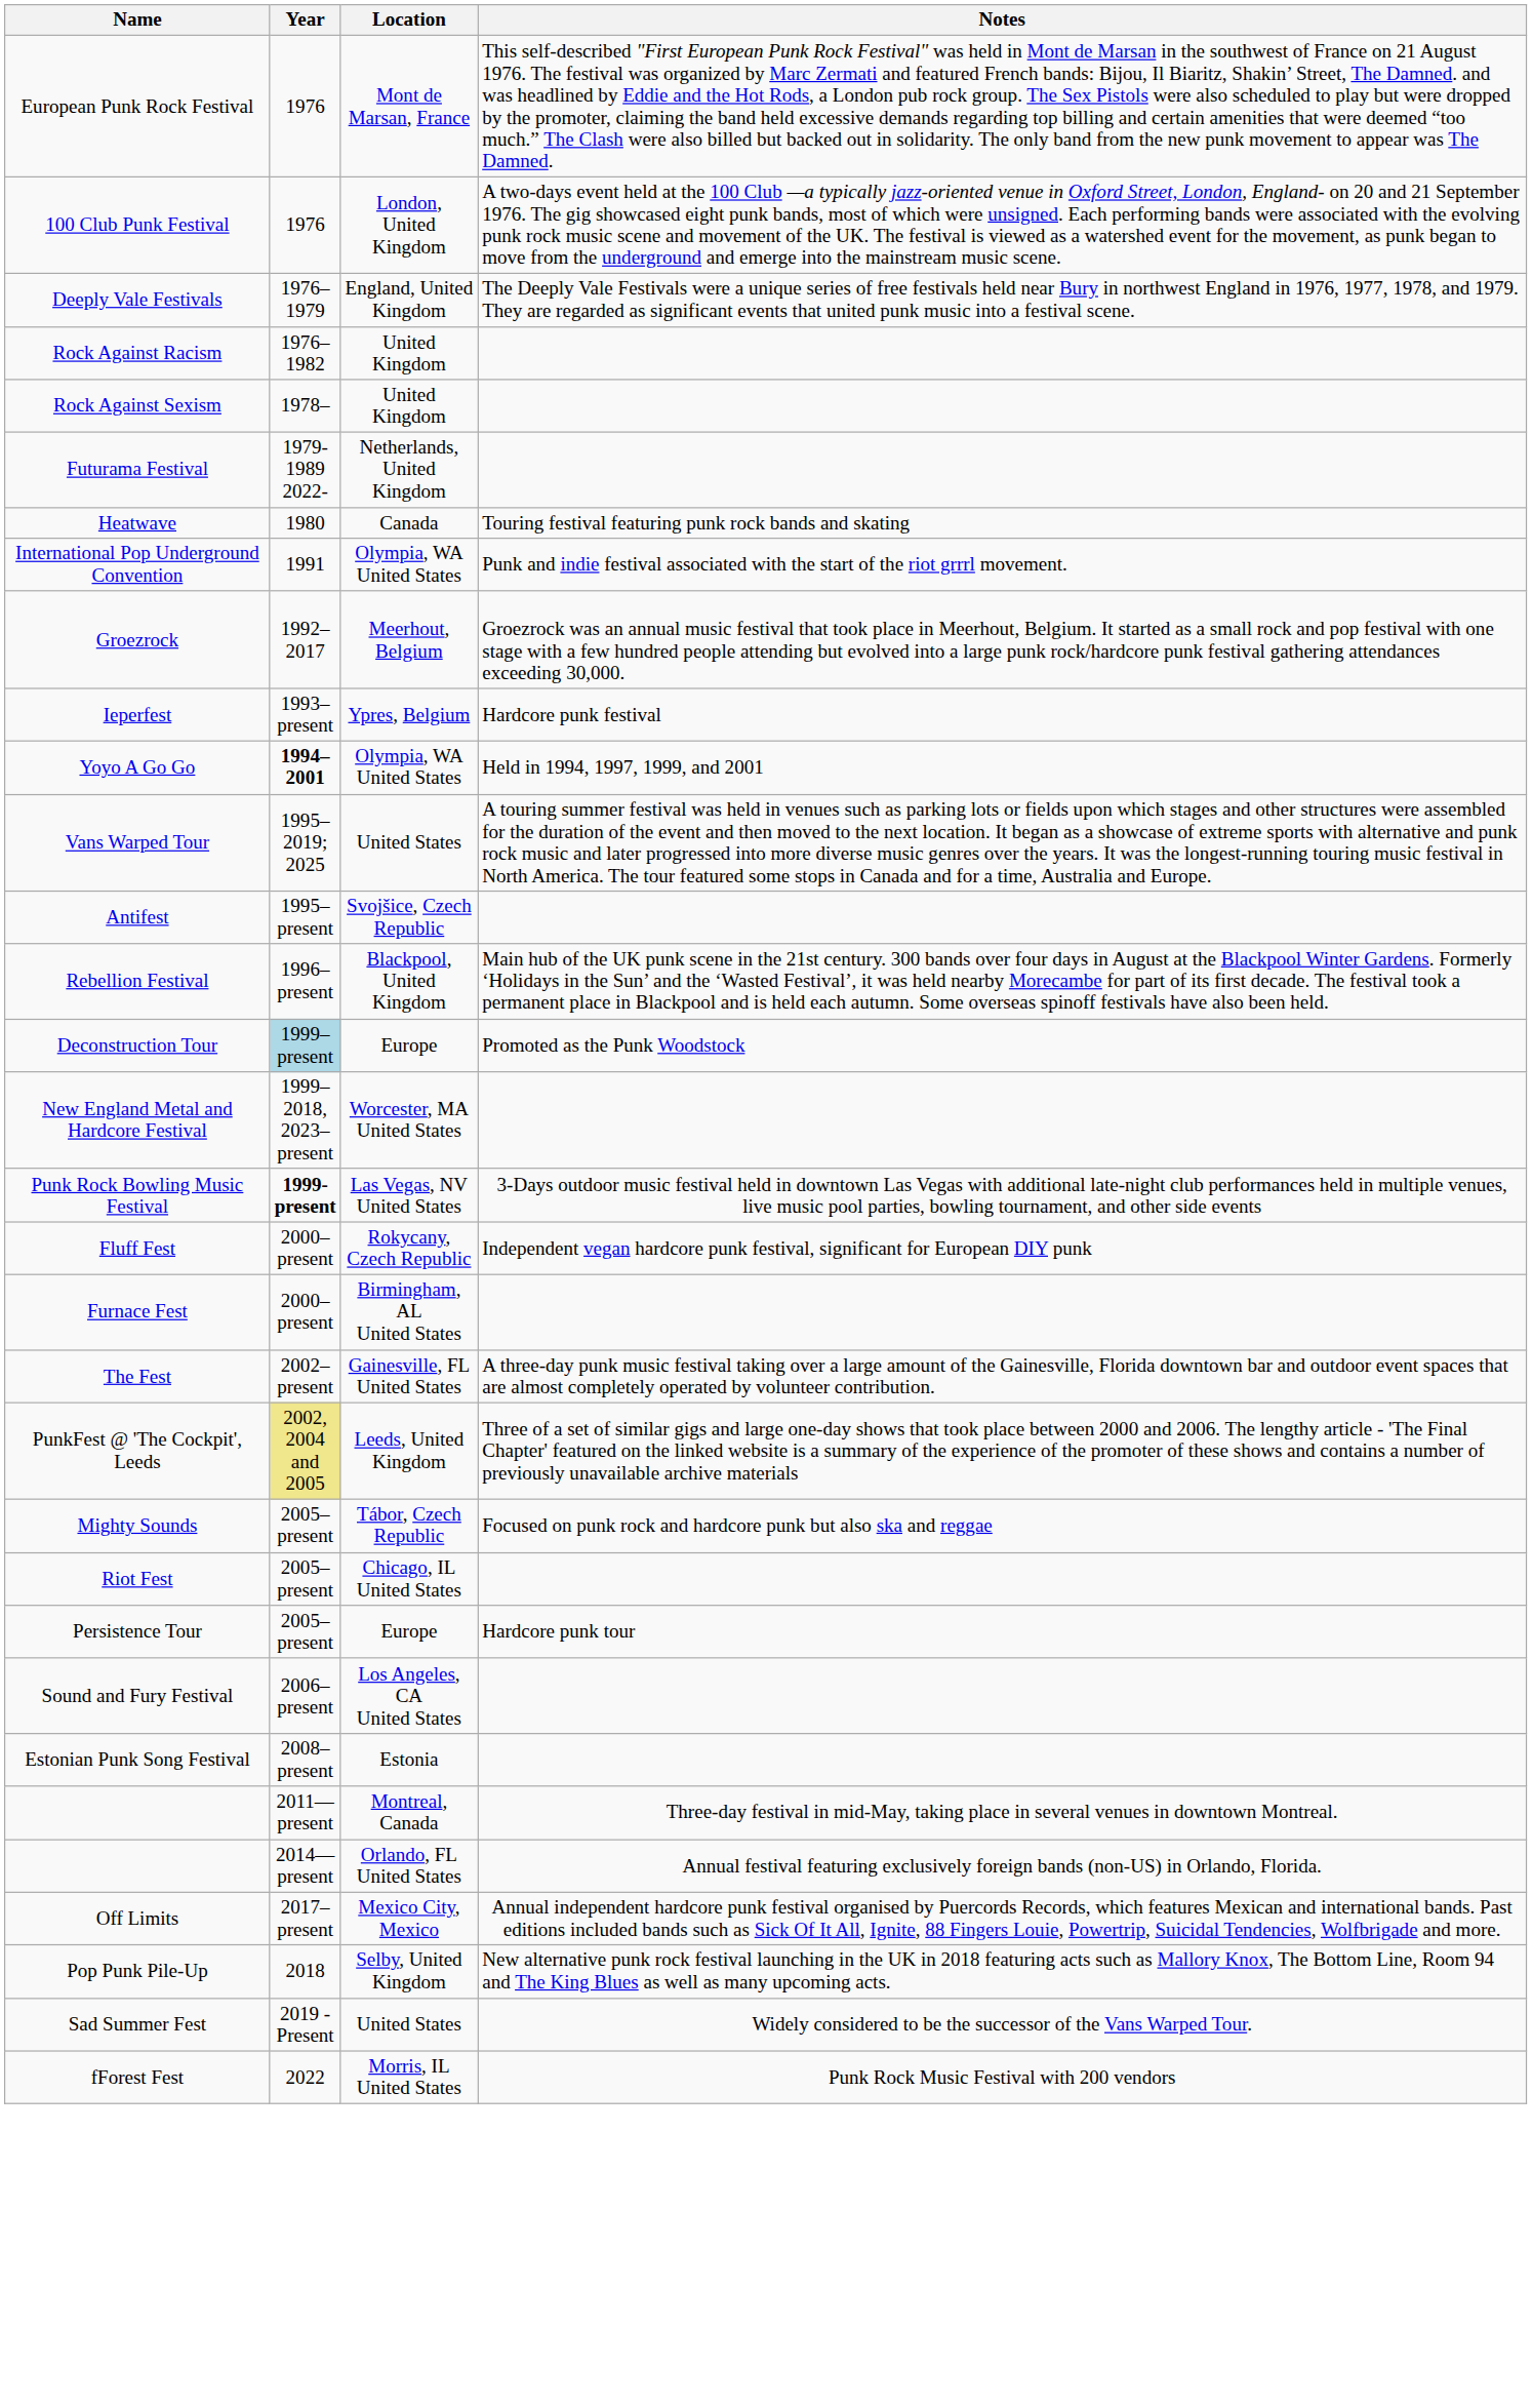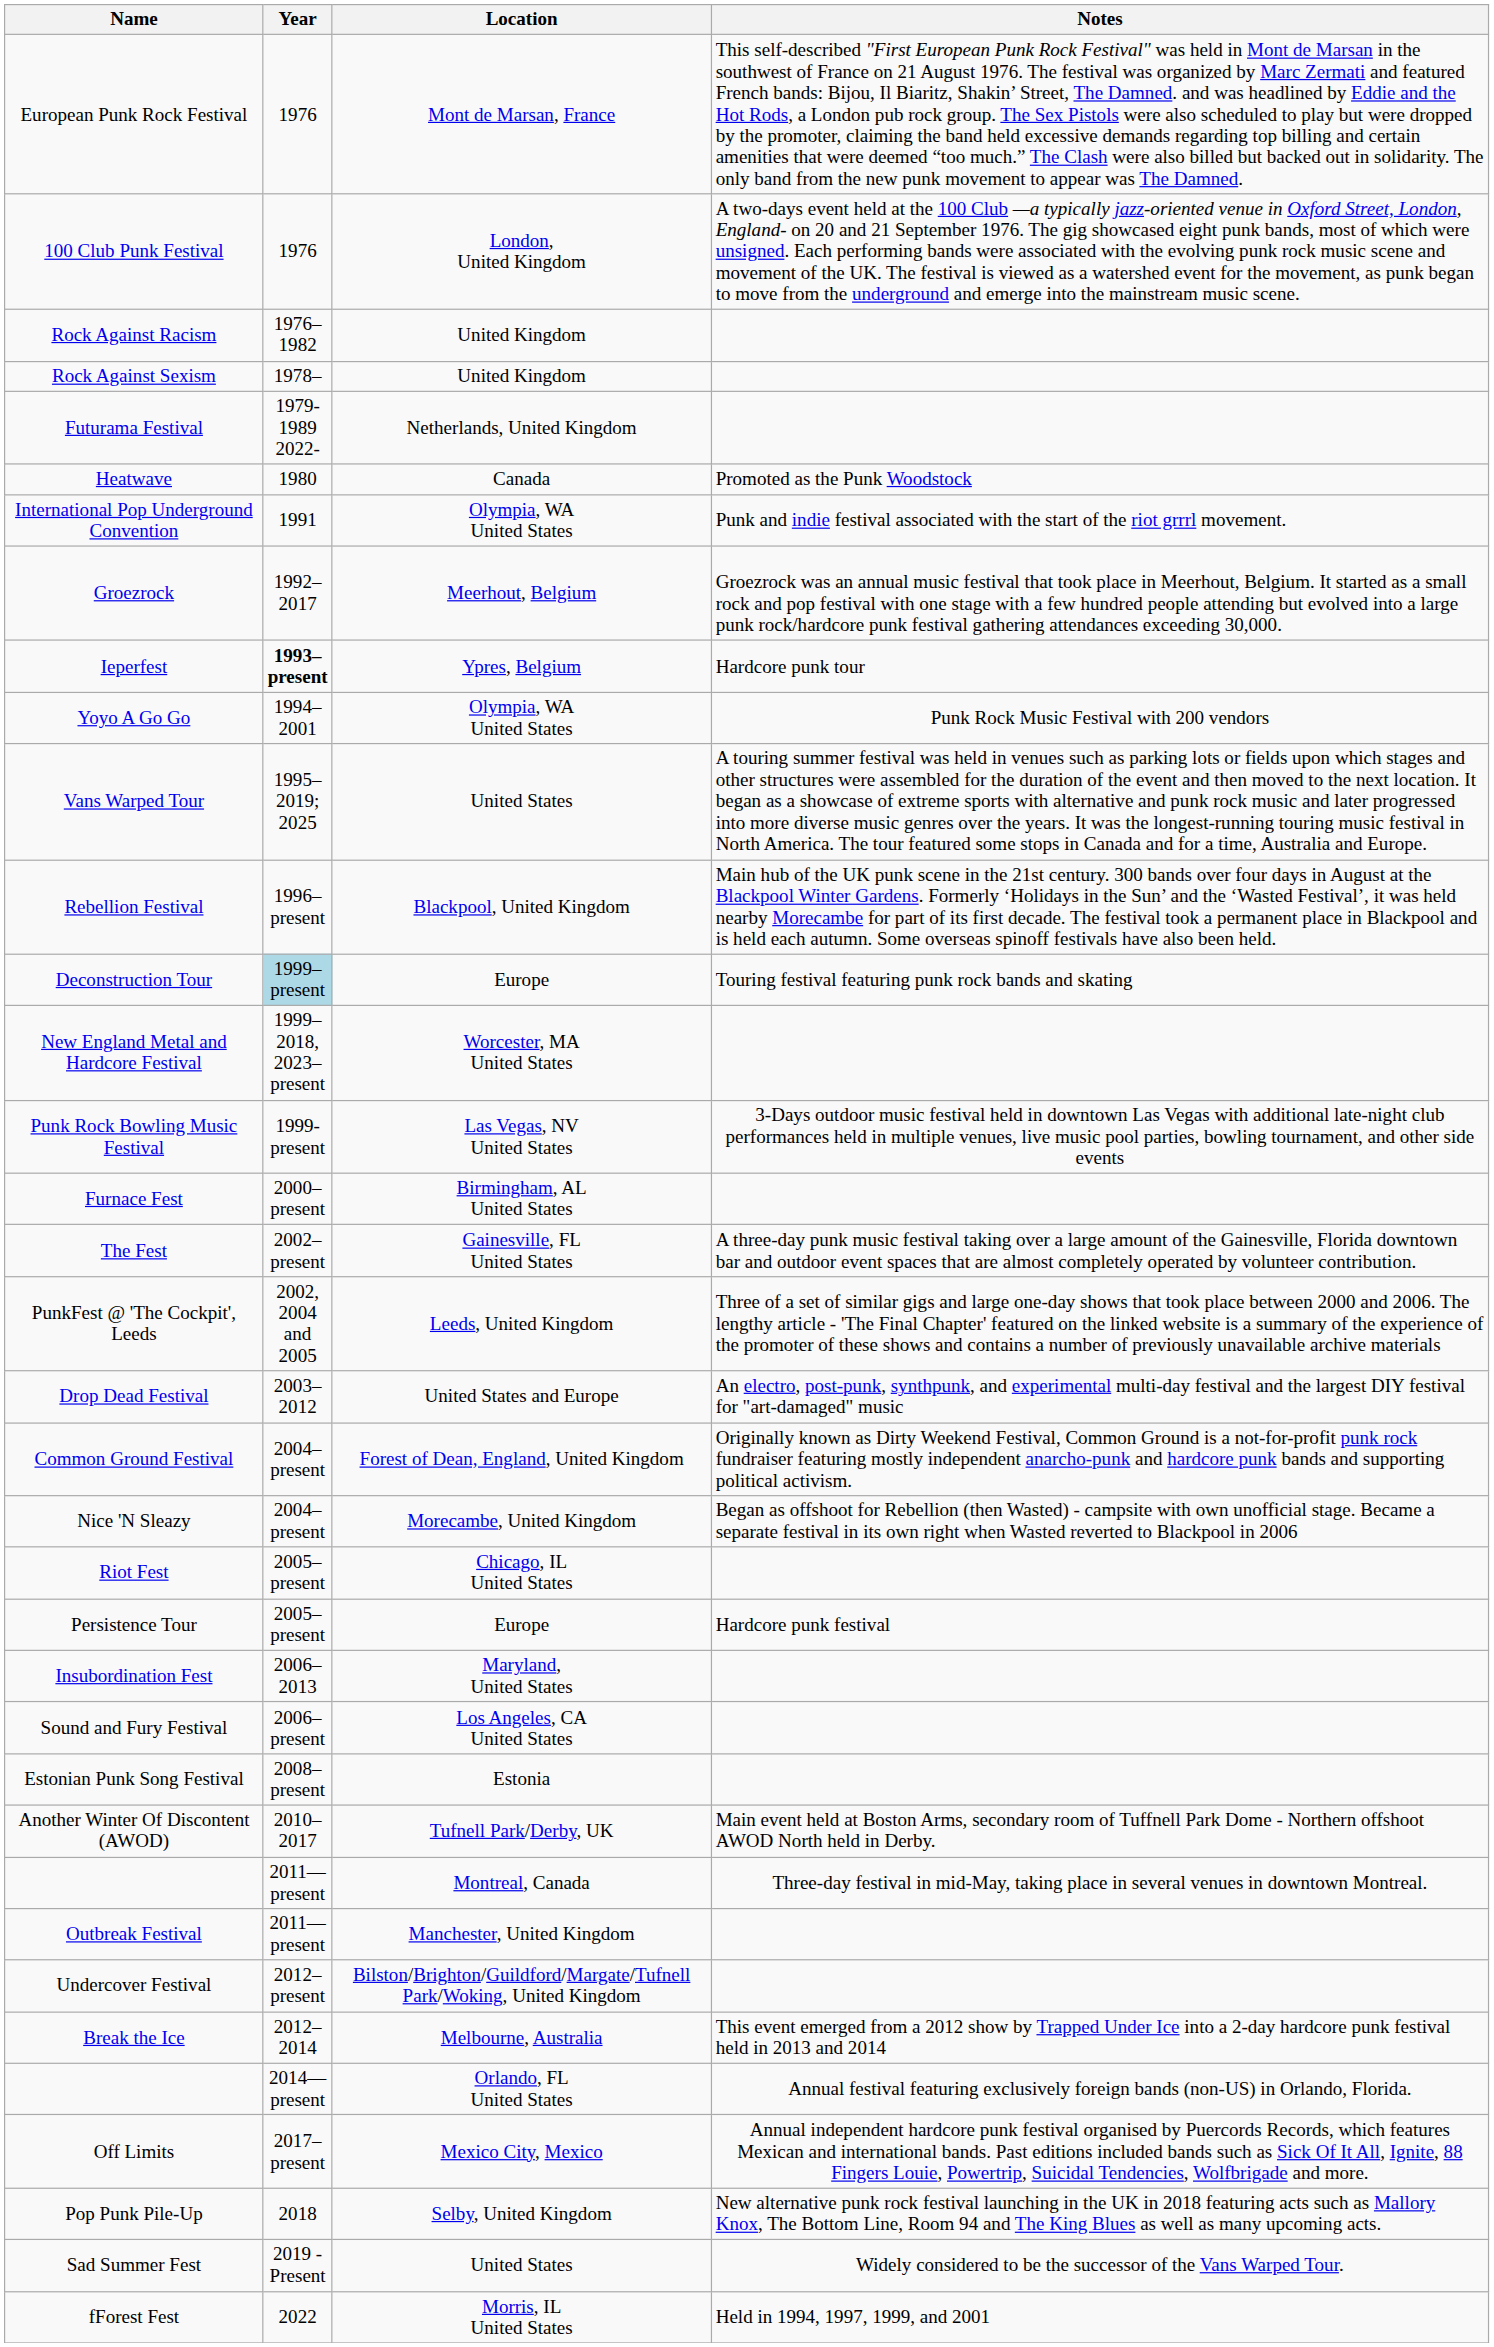 <table class="sortable wikitable" style="text-align:center;">
 <tr>
 <th style="width:210px;">Name</th>
 <th style="width:30px;">Year</th>
 <th>Location</th>
 <th>Notes</th>
 </tr>
 <tr>
 <td>European Punk Rock Festival</td>
 <td>1976</td>
 <td><a href='#'>Mont de Marsan</a>, <a href='#'>France</a></td>
 <td style="text-align:left">This self-described <i>"First European Punk Rock Festival"</i> was held in <a href='#'>Mont de Marsan</a> in the southwest of France on 21 August 1976. The festival was organized by <a href='#'>Marc Zermati</a> and featured French bands: Bijou, Il Biaritz, Shakin’ Street, <a href='#'>The Damned</a>. and was headlined by <a href='#'>Eddie and the Hot Rods</a>, a London pub rock group. <a href='#'>The Sex Pistols</a> were also scheduled to play but were dropped by the promoter, claiming the band held excessive demands regarding top billing and certain amenities that were deemed “too much.” <a href='#'>The Clash</a> were also billed but backed out in solidarity. The only band from the new punk movement to appear was <a href='#'>The Damned</a>.</td>
 </tr>
 <tr>
 <td><a href='#'>100 Club Punk Festival</a></td>
 <td>1976</td>
 <td><a href='#'>London</a>,<br>United Kingdom</td>
 <td style="text-align:left">A two-days event held at the <a href='#'>100 Club</a> <i>—a typically <a href='#'>jazz</a>-oriented venue in <a href='#'>Oxford Street, London</a>, England-</i> on 20 and 21 September 1976. The gig showcased eight punk bands, most of which were <a href='#'>unsigned</a>. Each performing bands were associated with the evolving punk rock music scene and movement of the UK. The festival is viewed as a watershed event for the movement, as punk began to move from the <a href='#'>underground</a> and emerge into the mainstream music scene.</td>
-</tr>
-<tr>
-<td><a href='#'>Deeply Vale Festivals</a></td>
-<td>1976–1979</td>
-<td>England, United Kingdom</td>
-<td style="text-align:left">The Deeply Vale Festivals were a unique series of free festivals held near <a href='#'>Bury</a> in northwest England in 1976, 1977, 1978, and 1979. They are regarded as significant events that united punk music into a festival scene.</td>
 </tr>
 <tr>
 <td><a href='#'>Rock Against Racism</a></td>
 <td>1976–1982</td>
 <td>United Kingdom</td>
 <td style="text-align:left"></td>
 </tr>
 <tr>
 <td><a href='#'>Rock Against Sexism</a></td>
 <td>1978–</td>
 <td>United Kingdom</td>
 <td style="text-align:left"></td>
 </tr>
 <tr>
 <td><a href='#'>Futurama Festival</a></td>
 <td>1979-1989 2022-</td>
 <td>Netherlands, United Kingdom</td>
 </tr>
 <tr>
 <td><a href='#'>Heatwave</a></td>
 <td>1980</td>
 <td>Canada</td>
-<td style="text-align:left">Touring festival featuring punk rock bands and skating</td>
+<td style="text-align:left">Promoted as the Punk <a href='#'>Woodstock</a></td>
 </tr>
 <tr>
 <td><a href='#'>International Pop Underground Convention</a></td>
 <td>1991</td>
 <td><a href='#'>Olympia</a>, WA<br>United States</td>
 <td style="text-align:left">Punk and <a href='#'>indie</a> festival associated with the start of the <a href='#'>riot grrrl</a> movement.</td>
 </tr>
 <tr>
 <td><a href='#'>Groezrock</a></td>
 <td>1992–2017</td>
 <td><a href='#'>Meerhout</a>, <a href='#'>Belgium</a></td>
 <td style="text-align:left"><br>Groezrock was an annual music festival that took place in Meerhout, Belgium. It started as a small rock and pop festival with one stage with a few hundred people attending but evolved into a large punk rock/hardcore punk festival gathering attendances exceeding 30,000.</td>
 </tr>
 <tr>
 <td><a href='#'>Ieperfest</a></td>
-<td>1993–present</td>
+<td><strong>1993–present</strong></td>
 <td><a href='#'>Ypres</a>, <a href='#'>Belgium</a></td>
-<td style="text-align:left">Hardcore punk festival</td>
+<td style="text-align:left">Hardcore punk tour</td>
 </tr>
 <tr>
 <td><a href='#'>Yoyo A Go Go</a></td>
-<td><strong>1994–2001</strong></td>
+<td>1994–2001</td>
 <td><a href='#'>Olympia</a>, WA<br>United States</td>
-<td style="text-align:left">Held in 1994, 1997, 1999, and 2001</td>
+<td>Punk Rock Music Festival with 200 vendors</td>
 </tr>
 <tr>
 <td><a href='#'>Vans Warped Tour</a></td>
 <td>1995–2019; 2025</td>
 <td>United States</td>
 <td style="text-align:left">A touring summer festival was held in venues such as parking lots or fields upon which stages and other structures were assembled for the duration of the event and then moved to the next location. It began as a showcase of extreme sports with alternative and punk rock music and later progressed into more diverse music genres over the years. It was the longest-running touring music festival in North America. The tour featured some stops in Canada and for a time, Australia and Europe.</td>
-</tr>
-<tr>
-<td><a href='#'>Antifest</a></td>
-<td>1995–present</td>
-<td><a href='#'>Svojšice</a>, <a href='#'>Czech Republic</a></td>
-<td style="text-align:left"></td>
 </tr>
 <tr>
 <td><a href='#'>Rebellion Festival</a></td>
 <td>1996–present</td>
 <td><a href='#'>Blackpool</a>, United Kingdom</td>
 <td style="text-align:left">Main hub of the UK punk scene in the 21st century.  300 bands over four days in August at the <a href='#'>Blackpool Winter Gardens</a>. Formerly ‘Holidays in the Sun’ and the ‘Wasted Festival’, it was held nearby <a href='#'>Morecambe</a> for part of its first decade.  The festival took a permanent place in Blackpool and is held each autumn. Some overseas spinoff festivals have also been held.</td>
 </tr>
 <tr>
 <td><a href='#'>Deconstruction Tour</a></td>
 <td style="background: lightblue;">1999–present</td>
 <td>Europe</td>
-<td style="text-align:left">Promoted as the Punk <a href='#'>Woodstock</a></td>
+<td style="text-align:left">Touring festival featuring punk rock bands and skating</td>
 </tr>
 <tr>
 <td><a href='#'>New England Metal and Hardcore Festival</a></td>
 <td>1999–2018, 2023–present</td>
 <td><a href='#'>Worcester</a>, MA<br>United States</td>
 <td style="text-align:left"></td>
 </tr>
 <tr>
 <td><a href='#'>Punk Rock Bowling Music Festival</a></td>
-<td><strong>1999-present</strong></td>
+<td>1999-present</td>
 <td><a href='#'>Las Vegas</a>, NV<br>United States</td>
 <td>3-Days outdoor music festival held in downtown Las Vegas with additional late-night club performances held in multiple venues, live music pool parties, bowling tournament, and other side events</td>
-</tr>
-<tr>
-<td><a href='#'>Fluff Fest</a></td>
-<td>2000–present</td>
-<td><a href='#'>Rokycany</a>, <a href='#'>Czech Republic</a></td>
-<td style="text-align:left">Independent <a href='#'>vegan</a> hardcore punk festival, significant for European <a href='#'>DIY</a> punk</td>
 </tr>
 <tr>
 <td><a href='#'>Furnace Fest</a></td>
 <td>2000–present</td>
 <td><a href='#'>Birmingham</a>, AL<br>United States</td>
 <td style="text-align:left"></td>
 </tr>
 <tr>
 <td><a href='#'>The Fest</a></td>
 <td>2002–present</td>
 <td><a href='#'>Gainesville</a>, FL<br>United States</td>
 <td style="text-align:left">A three-day punk music festival taking over a large amount of the Gainesville, Florida downtown bar and outdoor event spaces that are almost completely operated by volunteer contribution.</td>
 </tr>
 <tr>
 <td>PunkFest @ 'The Cockpit', Leeds</td>
-<td style="background: khaki;">2002, 2004 and 2005</td>
+<td>2002, 2004 and 2005</td>
 <td><a href='#'>Leeds</a>, United Kingdom</td>
 <td style="text-align:left">Three of a set of similar gigs and large one-day shows that took place between 2000 and 2006.  The lengthy article - 'The Final Chapter' featured on the linked website is a summary of the experience of the promoter of these shows and contains a number of previously unavailable archive materials</td>
 </tr>
 <tr>
-<td><a href='#'>Mighty Sounds</a></td>
-<td>2005–present</td>
-<td><a href='#'>Tábor</a>, <a href='#'>Czech Republic</a></td>
-<td style="text-align:left">Focused on punk rock and hardcore punk but also <a href='#'>ska</a> and <a href='#'>reggae</a></td>
+<td><a href='#'>Drop Dead Festival</a></td>
+<td>2003–2012</td>
+<td>United States and Europe</td>
+<td style="text-align:left">An <a href='#'>electro</a>, <a href='#'>post-punk</a>, <a href='#'>synthpunk</a>, and <a href='#'>experimental</a> multi-day festival and the largest DIY festival for "art-damaged" music</td>
+</tr>
+<tr>
+<td><a href='#'>Common Ground Festival</a></td>
+<td>2004–present</td>
+<td><a href='#'>Forest of Dean, England</a>, United Kingdom</td>
+<td style="text-align:left">Originally known as Dirty Weekend Festival, Common Ground is a not-for-profit <a href='#'>punk rock</a> fundraiser featuring mostly independent <a href='#'>anarcho-punk</a> and <a href='#'>hardcore punk</a> bands and supporting political activism.</td>
+</tr>
+<tr>
+<td>Nice 'N Sleazy</td>
+<td>2004–present</td>
+<td><a href='#'>Morecambe</a>, United Kingdom</td>
+<td style="text-align:left">Began as offshoot for Rebellion (then Wasted) - campsite with own unofficial stage.  Became a separate festival in its own right when Wasted reverted to Blackpool in 2006</td>
 </tr>
 <tr>
 <td><a href='#'>Riot Fest</a></td>
 <td>2005–present</td>
 <td><a href='#'>Chicago</a>, IL<br>United States</td>
 <td style="text-align:left"></td>
 </tr>
 <tr>
 <td>Persistence Tour</td>
 <td>2005–present</td>
 <td>Europe</td>
-<td style="text-align:left">Hardcore punk tour</td>
+<td style="text-align:left">Hardcore punk festival</td>
+</tr>
+<tr>
+<td><a href='#'>Insubordination Fest</a></td>
+<td>2006–2013</td>
+<td><a href='#'>Maryland</a>,<br>United States</td>
+<td style="text-align:left"></td>
 </tr>
 <tr>
 <td>Sound and Fury Festival</td>
 <td>2006–present</td>
 <td><a href='#'>Los Angeles</a>, CA<br>United States</td>
 <td style="text-align:left"></td>
 </tr>
 <tr>
 <td>Estonian Punk Song Festival</td>
 <td>2008–present</td>
 <td>Estonia</td>
 <td style="text-align:left"></td>
 </tr>
 <tr>
+<td>Another Winter Of Discontent (AWOD)</td>
+<td>2010–2017</td>
+<td><a href='#'>Tufnell Park</a>/<a href='#'>Derby</a>, UK</td>
+<td style="text-align:left">Main event held at Boston Arms, secondary room of Tuffnell Park Dome - Northern offshoot AWOD North held in Derby.</td>
+</tr>
+<tr>
 <td></td>
 <td>2011—present</td>
 <td><a href='#'>Montreal</a>, Canada</td>
 <td>Three-day festival in mid-May, taking place in several venues in downtown Montreal.</td>
+</tr>
+<tr>
+<td><a href='#'>Outbreak Festival</a></td>
+<td>2011—present</td>
+<td><a href='#'>Manchester</a>, United Kingdom</td>
+<td></td>
+</tr>
+<tr>
+<td>Undercover Festival</td>
+<td>2012–present</td>
+<td><a href='#'>Bilston</a>/<a href='#'>Brighton</a>/<a href='#'>Guildford</a>/<a href='#'>Margate</a>/<a href='#'>Tufnell Park</a>/<a href='#'>Woking</a>, United Kingdom</td>
+<td style="text-align:left"></td>
+</tr>
+<tr>
+<td><a href='#'>Break the Ice</a></td>
+<td>2012–2014</td>
+<td><a href='#'>Melbourne</a>, <a href='#'>Australia</a></td>
+<td style="text-align:left">This event emerged from a 2012 show by <a href='#'>Trapped Under Ice</a> into a 2-day hardcore punk festival held in 2013 and 2014</td>
 </tr>
 <tr>
 <td></td>
 <td>2014—present</td>
 <td><a href='#'>Orlando</a>, FL<br>United States</td>
 <td>Annual festival featuring exclusively foreign bands (non-US) in Orlando, Florida.</td>
 </tr>
 <tr>
 <td>Off Limits</td>
 <td>2017–present</td>
 <td><a href='#'>Mexico City</a>, <a href='#'>Mexico</a></td>
 <td>Annual independent hardcore punk festival organised by Puercords Records, which features Mexican and international bands. Past editions included bands such as <a href='#'>Sick Of It All</a>, <a href='#'>Ignite</a>, <a href='#'>88 Fingers Louie</a>, <a href='#'>Powertrip</a>, <a href='#'>Suicidal Tendencies</a>, <a href='#'>Wolfbrigade</a> and more.</td>
 </tr>
 <tr>
 <td>Pop Punk Pile-Up</td>
 <td>2018</td>
 <td><a href='#'>Selby</a>, United Kingdom</td>
 <td style="text-align:left">New alternative punk rock festival launching in the UK in 2018 featuring acts such as <a href='#'>Mallory Knox</a>, The Bottom Line, Room 94 and <a href='#'>The King Blues</a> as well as many upcoming acts.</td>
 </tr>
 <tr>
 <td>Sad Summer Fest</td>
 <td>2019 - Present</td>
 <td>United States</td>
 <td>Widely considered to be the successor of the <a href='#'>Vans Warped Tour</a>.</td>
 </tr>
 <tr>
 <td>fForest Fest</td>
 <td>2022</td>
 <td><a href='#'>Morris</a>, IL<br>United States</td>
-<td>Punk Rock Music Festival with 200 vendors</td>
+<td style="text-align:left">Held in 1994, 1997, 1999, and 2001</td>
 </tr>
 </table>
